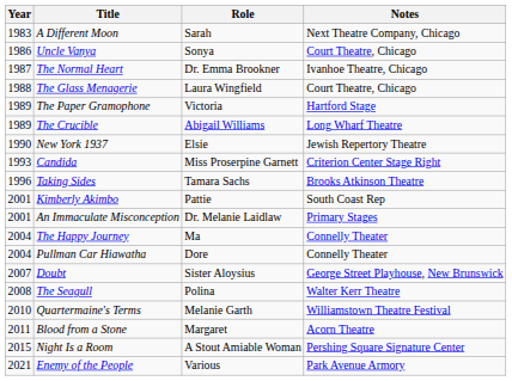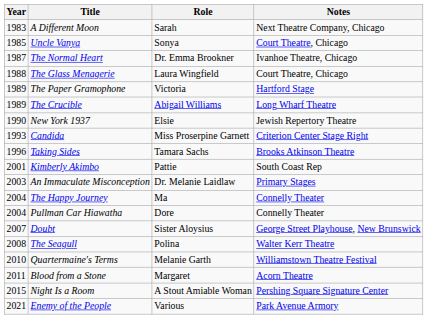 <table class="wikitable sortable">
 <tr>
 <th>Year</th>
 <th>Title</th>
 <th>Role</th>
 <th class="unsortable">Notes</th>
 </tr>
 <tr>
 <td>1983</td>
 <td><em>A Different Moon</em></td>
 <td>Sarah</td>
 <td>Next Theatre Company, Chicago</td>
 </tr>
 <tr>
-<td>1986</td>
+<td>1985</td>
 <td><em><a href='#'>Uncle Vanya</a></em></td>
 <td>Sonya</td>
 <td><a href='#'>Court Theatre</a>, Chicago</td>
 </tr>
 <tr>
 <td>1987</td>
 <td><em><a href='#'>The Normal Heart</a></em></td>
 <td>Dr. Emma Brookner</td>
 <td>Ivanhoe Theatre, Chicago</td>
 </tr>
 <tr>
 <td>1988</td>
 <td><em><a href='#'>The Glass Menagerie</a></em></td>
 <td>Laura Wingfield</td>
 <td>Court Theatre, Chicago</td>
 </tr>
 <tr>
 <td>1989</td>
 <td><em>The Paper Gramophone</em></td>
 <td>Victoria</td>
 <td><a href='#'>Hartford Stage</a></td>
 </tr>
 <tr>
 <td>1989</td>
 <td><em><a href='#'>The Crucible</a></em></td>
 <td><a href='#'>Abigail Williams</a></td>
 <td><a href='#'>Long Wharf Theatre</a></td>
 </tr>
 <tr>
 <td>1990</td>
 <td><em>New York 1937</em></td>
 <td>Elsie</td>
 <td>Jewish Repertory Theatre</td>
 </tr>
 <tr>
 <td>1993</td>
 <td><em><a href='#'>Candida</a></em></td>
 <td>Miss Proserpine Garnett</td>
 <td><a href='#'>Criterion Center Stage Right</a></td>
 </tr>
 <tr>
 <td>1996</td>
 <td><em><a href='#'>Taking Sides</a></em></td>
 <td>Tamara Sachs</td>
 <td><a href='#'>Brooks Atkinson Theatre</a></td>
 </tr>
 <tr>
 <td>2001</td>
 <td><em><a href='#'>Kimberly Akimbo</a></em></td>
 <td>Pattie</td>
 <td>South Coast Rep</td>
 </tr>
 <tr>
-<td>2001</td>
+<td>2003</td>
 <td><em>An Immaculate Misconception</em></td>
 <td>Dr. Melanie Laidlaw</td>
 <td><a href='#'>Primary Stages</a></td>
 </tr>
 <tr>
 <td>2004</td>
 <td><em><a href='#'>The Happy Journey</a></em></td>
 <td>Ma</td>
 <td><a href='#'>Connelly Theater</a></td>
 </tr>
 <tr>
 <td>2004</td>
 <td><em>Pullman Car Hiawatha</em></td>
 <td>Dore</td>
 <td>Connelly Theater</td>
 </tr>
 <tr>
 <td>2007</td>
 <td><em><a href='#'>Doubt</a></em></td>
 <td>Sister Aloysius</td>
 <td><a href='#'>George Street Playhouse</a>, <a href='#'>New Brunswick</a></td>
 </tr>
 <tr>
 <td>2008</td>
 <td><em><a href='#'>The Seagull</a></em></td>
 <td>Polina</td>
 <td><a href='#'>Walter Kerr Theatre</a></td>
 </tr>
 <tr>
 <td>2010</td>
 <td><em>Quartermaine's Terms</em></td>
 <td>Melanie Garth</td>
 <td><a href='#'>Williamstown Theatre Festival</a></td>
 </tr>
 <tr>
 <td>2011</td>
 <td><em>Blood from a Stone</em></td>
 <td>Margaret</td>
 <td><a href='#'>Acorn Theatre</a></td>
 </tr>
 <tr>
 <td>2015</td>
 <td><em>Night Is a Room</em></td>
 <td>A Stout Amiable Woman</td>
 <td><a href='#'>Pershing Square Signature Center</a></td>
 </tr>
 <tr>
 <td>2021</td>
 <td><em><a href='#'>Enemy of the People</a></em></td>
 <td>Various</td>
 <td><a href='#'>Park Avenue Armory</a></td>
 </tr>
 </table>
